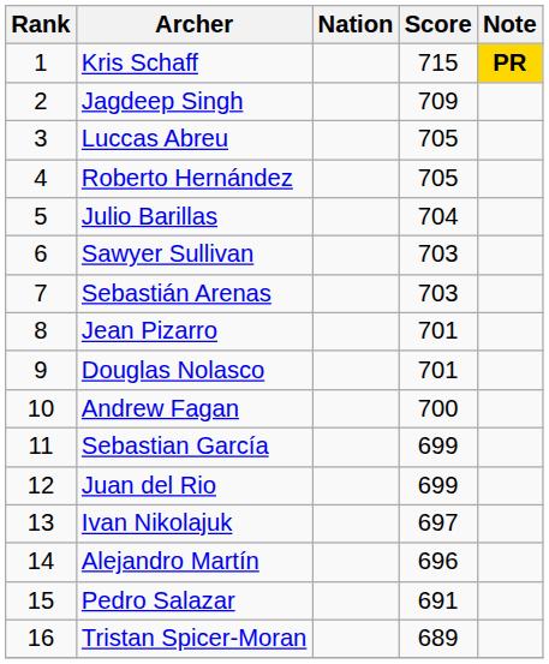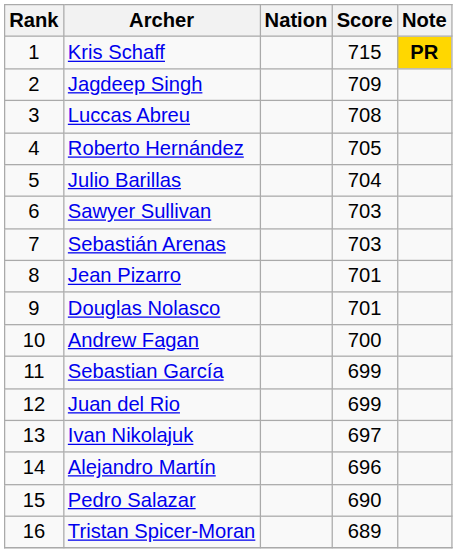 <table class="wikitable sortable" style="text-align:center">
 <tr>
 <th>Rank</th>
 <th>Archer</th>
 <th>Nation</th>
 <th>Score</th>
 <th>Note</th>
 </tr>
 <tr>
 <td>1</td>
 <td align=left><a href='#'>Kris Schaff</a></td>
 <td align=left></td>
 <td>715</td>
 <td style="background: gold;"><strong>PR</strong></td>
 </tr>
 <tr>
 <td>2</td>
 <td align=left><a href='#'>Jagdeep Singh</a></td>
 <td align=left></td>
 <td>709</td>
 <td></td>
 </tr>
 <tr>
 <td>3</td>
 <td align=left><a href='#'>Luccas Abreu</a></td>
 <td align=left></td>
-<td>705</td>
+<td>708</td>
 <td></td>
 </tr>
 <tr>
 <td>4</td>
 <td align=left><a href='#'>Roberto Hernández</a></td>
 <td align=left></td>
 <td>705</td>
 <td></td>
 </tr>
 <tr>
 <td>5</td>
 <td align=left><a href='#'>Julio Barillas</a></td>
 <td align=left></td>
 <td>704</td>
 <td></td>
 </tr>
 <tr>
 <td>6</td>
 <td align=left><a href='#'>Sawyer Sullivan</a></td>
 <td align=left></td>
 <td>703</td>
 <td></td>
 </tr>
 <tr>
 <td>7</td>
 <td align=left><a href='#'>Sebastián Arenas</a></td>
 <td align=left></td>
 <td>703</td>
 <td></td>
 </tr>
 <tr>
 <td>8</td>
 <td align=left><a href='#'>Jean Pizarro</a></td>
 <td align=left></td>
 <td>701</td>
 <td></td>
 </tr>
 <tr>
 <td>9</td>
 <td align=left><a href='#'>Douglas Nolasco</a></td>
 <td align=left></td>
 <td>701</td>
 <td></td>
 </tr>
 <tr>
 <td>10</td>
 <td align=left><a href='#'>Andrew Fagan</a></td>
 <td align=left></td>
 <td>700</td>
 <td></td>
 </tr>
 <tr>
 <td>11</td>
 <td align=left><a href='#'>Sebastian García</a></td>
 <td align=left></td>
 <td>699</td>
 <td></td>
 </tr>
 <tr>
 <td>12</td>
 <td align=left><a href='#'>Juan del Rio</a></td>
 <td align=left></td>
 <td>699</td>
 <td></td>
 </tr>
 <tr>
 <td>13</td>
 <td align=left><a href='#'>Ivan Nikolajuk</a></td>
 <td align=left></td>
 <td>697</td>
 <td></td>
 </tr>
 <tr>
 <td>14</td>
 <td align=left><a href='#'>Alejandro Martín</a></td>
 <td align=left></td>
 <td>696</td>
 <td></td>
 </tr>
 <tr>
 <td>15</td>
 <td align=left><a href='#'>Pedro Salazar</a></td>
 <td align=left></td>
-<td>691</td>
+<td>690</td>
 <td></td>
 </tr>
 <tr>
 <td>16</td>
 <td align=left><a href='#'>Tristan Spicer-Moran</a></td>
 <td align=left></td>
 <td>689</td>
 <td></td>
 </tr>
 <tr>
 </tr>
 </table>
